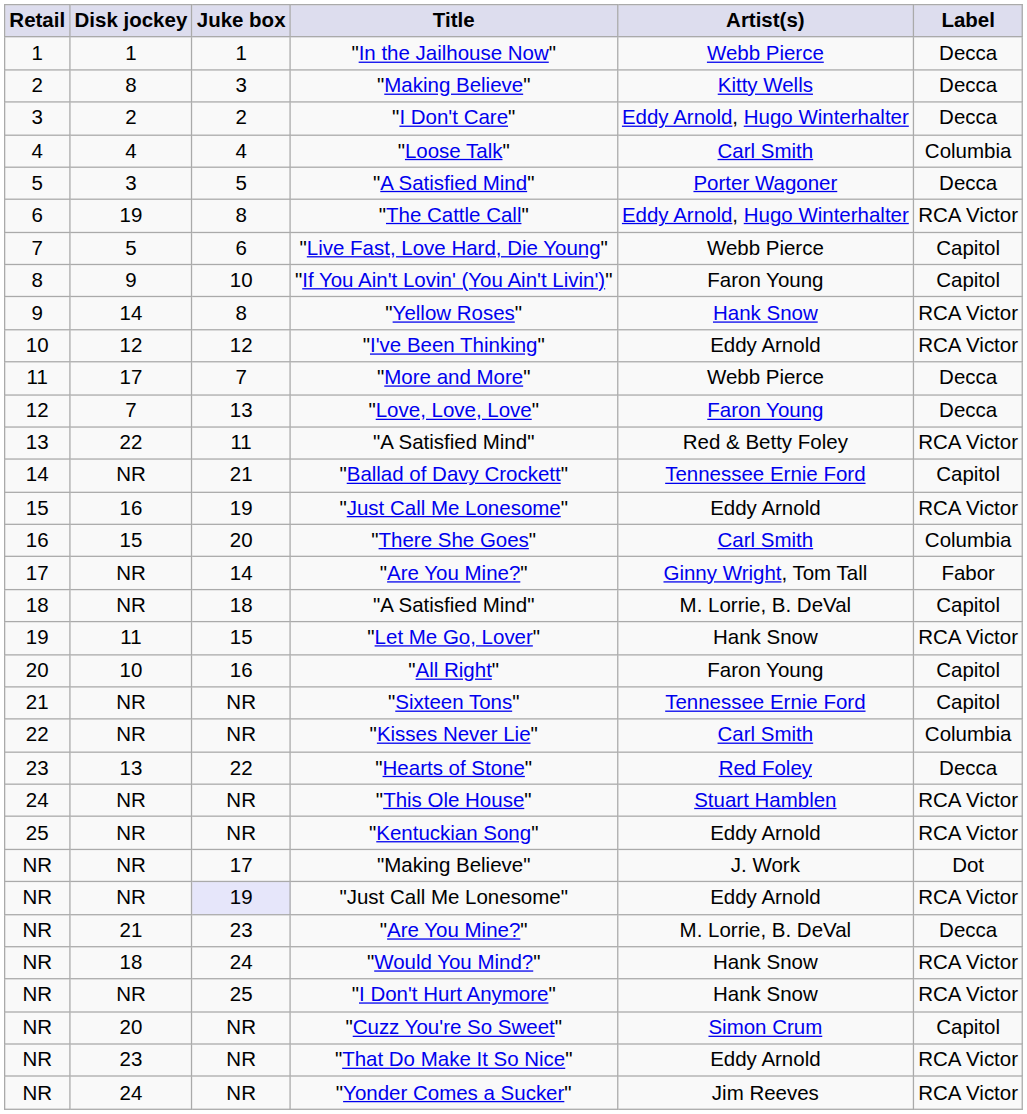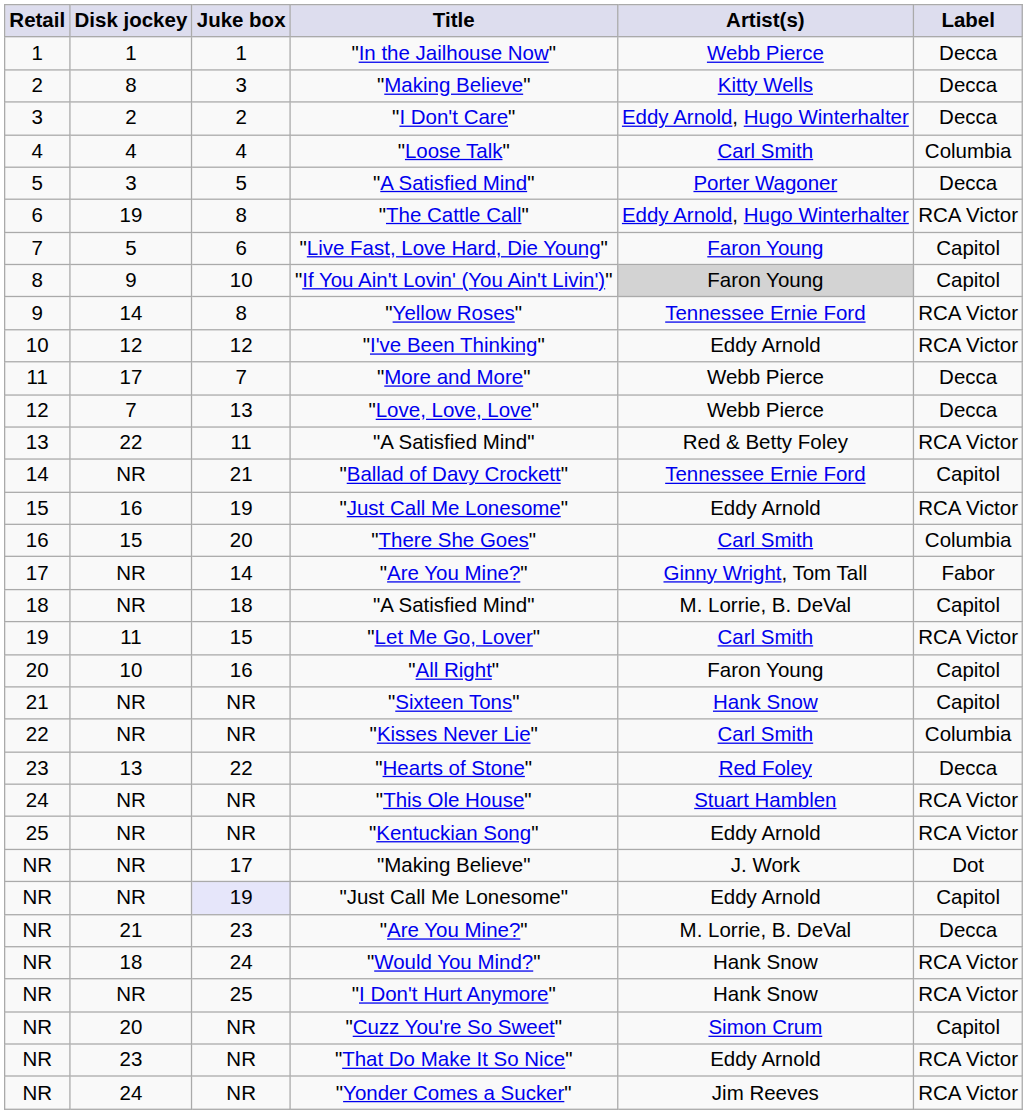 <table class="wikitable sortable" style="text-align: center">
 <tr>
 <th scope="col" style="background:#dde;">Retail</th>
 <th scope="col" style="background:#dde;">Disk jockey</th>
 <th scope="col" style="background:#dde;">Juke box</th>
 <th scope="col" style="background:#dde;">Title</th>
 <th scope="col" style="background:#dde;">Artist(s)</th>
 <th scope="col" style="background:#dde;">Label</th>
 </tr>
 <tr>
 <td>1</td>
 <td>1</td>
 <td>1</td>
 <td>"<a href='#'>In the Jailhouse Now</a>"</td>
 <td><a href='#'>Webb Pierce</a></td>
 <td>Decca</td>
 </tr>
 <tr>
 <td>2</td>
 <td>8</td>
 <td>3</td>
 <td>"<a href='#'>Making Believe</a>"</td>
 <td><a href='#'>Kitty Wells</a></td>
 <td>Decca</td>
 </tr>
 <tr>
 <td>3</td>
 <td>2</td>
 <td>2</td>
 <td>"<a href='#'>I Don't Care</a>"</td>
 <td><a href='#'>Eddy Arnold</a>, <a href='#'>Hugo Winterhalter</a></td>
 <td>Decca</td>
 </tr>
 <tr>
 <td>4</td>
 <td>4</td>
 <td>4</td>
 <td>"<a href='#'>Loose Talk</a>"</td>
 <td><a href='#'>Carl Smith</a></td>
 <td>Columbia</td>
 </tr>
 <tr>
 <td>5</td>
 <td>3</td>
 <td>5</td>
 <td>"<a href='#'>A Satisfied Mind</a>"</td>
 <td><a href='#'>Porter Wagoner</a></td>
 <td>Decca</td>
 </tr>
 <tr>
 <td>6</td>
 <td>19</td>
 <td>8</td>
 <td>"<a href='#'>The Cattle Call</a>"</td>
 <td><a href='#'>Eddy Arnold</a>, <a href='#'>Hugo Winterhalter</a></td>
 <td>RCA Victor</td>
 </tr>
 <tr>
 <td>7</td>
 <td>5</td>
 <td>6</td>
 <td>"<a href='#'>Live Fast, Love Hard, Die Young</a>"</td>
-<td>Webb Pierce</td>
+<td><a href='#'>Faron Young</a></td>
 <td>Capitol</td>
 </tr>
 <tr>
 <td>8</td>
 <td>9</td>
 <td>10</td>
 <td>"<a href='#'>If You Ain't Lovin' (You Ain't Livin')</a>"</td>
-<td>Faron Young</td>
+<td style="background: lightgrey;">Faron Young</td>
 <td>Capitol</td>
 </tr>
 <tr>
 <td>9</td>
 <td>14</td>
 <td>8</td>
 <td>"<a href='#'>Yellow Roses</a>"</td>
-<td><a href='#'>Hank Snow</a></td>
+<td><a href='#'>Tennessee Ernie Ford</a></td>
 <td>RCA Victor</td>
 </tr>
 <tr>
 <td>10</td>
 <td>12</td>
 <td>12</td>
 <td>"<a href='#'>I've Been Thinking</a>"</td>
 <td>Eddy Arnold</td>
 <td>RCA Victor</td>
 </tr>
 <tr>
 <td>11</td>
 <td>17</td>
 <td>7</td>
 <td>"<a href='#'>More and More</a>"</td>
 <td>Webb Pierce</td>
 <td>Decca</td>
 </tr>
 <tr>
 <td>12</td>
 <td>7</td>
 <td>13</td>
 <td>"<a href='#'>Love, Love, Love</a>"</td>
-<td><a href='#'>Faron Young</a></td>
+<td>Webb Pierce</td>
 <td>Decca</td>
 </tr>
 <tr>
 <td>13</td>
 <td>22</td>
 <td>11</td>
 <td>"A Satisfied Mind"</td>
 <td>Red & Betty Foley</td>
 <td>RCA Victor</td>
 </tr>
 <tr>
 <td>14</td>
 <td>NR</td>
 <td>21</td>
 <td>"<a href='#'>Ballad of Davy Crockett</a>"</td>
 <td><a href='#'>Tennessee Ernie Ford</a></td>
 <td>Capitol</td>
 </tr>
 <tr>
 <td>15</td>
 <td>16</td>
 <td>19</td>
 <td>"<a href='#'>Just Call Me Lonesome</a>"</td>
 <td>Eddy Arnold</td>
 <td>RCA Victor</td>
 </tr>
 <tr>
 <td>16</td>
 <td>15</td>
 <td>20</td>
 <td>"<a href='#'>There She Goes</a>"</td>
 <td><a href='#'>Carl Smith</a></td>
 <td>Columbia</td>
 </tr>
 <tr>
 <td>17</td>
 <td>NR</td>
 <td>14</td>
 <td>"<a href='#'>Are You Mine?</a>"</td>
 <td><a href='#'>Ginny Wright</a>, Tom Tall</td>
 <td>Fabor</td>
 </tr>
 <tr>
 <td>18</td>
 <td>NR</td>
 <td>18</td>
 <td>"A Satisfied Mind"</td>
 <td>M. Lorrie, B. DeVal</td>
 <td>Capitol</td>
 </tr>
 <tr>
 <td>19</td>
 <td>11</td>
 <td>15</td>
 <td>"<a href='#'>Let Me Go, Lover</a>"</td>
-<td>Hank Snow</td>
+<td><a href='#'>Carl Smith</a></td>
 <td>RCA Victor</td>
 </tr>
 <tr>
 <td>20</td>
 <td>10</td>
 <td>16</td>
 <td>"<a href='#'>All Right</a>"</td>
 <td>Faron Young</td>
 <td>Capitol</td>
 </tr>
 <tr>
 <td>21</td>
 <td>NR</td>
 <td>NR</td>
 <td>"<a href='#'>Sixteen Tons</a>"</td>
-<td><a href='#'>Tennessee Ernie Ford</a></td>
+<td><a href='#'>Hank Snow</a></td>
 <td>Capitol</td>
 </tr>
 <tr>
 <td>22</td>
 <td>NR</td>
 <td>NR</td>
 <td>"<a href='#'>Kisses Never Lie</a>"</td>
 <td><a href='#'>Carl Smith</a></td>
 <td>Columbia</td>
 </tr>
 <tr>
 <td>23</td>
 <td>13</td>
 <td>22</td>
 <td>"<a href='#'>Hearts of Stone</a>"</td>
 <td><a href='#'>Red Foley</a></td>
 <td>Decca</td>
 </tr>
 <tr>
 <td>24</td>
 <td>NR</td>
 <td>NR</td>
 <td>"<a href='#'>This Ole House</a>"</td>
 <td><a href='#'>Stuart Hamblen</a></td>
 <td>RCA Victor</td>
 </tr>
 <tr>
 <td>25</td>
 <td>NR</td>
 <td>NR</td>
 <td>"<a href='#'>Kentuckian Song</a>"</td>
 <td>Eddy Arnold</td>
 <td>RCA Victor</td>
 </tr>
 <tr>
 <td>NR</td>
 <td>NR</td>
 <td>17</td>
 <td>"Making Believe"</td>
 <td>J. Work</td>
 <td>Dot</td>
 </tr>
 <tr>
 <td>NR</td>
 <td>NR</td>
 <td style="background: lavender;">19</td>
 <td>"Just Call Me Lonesome"</td>
 <td>Eddy Arnold</td>
-<td>RCA Victor</td>
+<td>Capitol</td>
 </tr>
 <tr>
 <td>NR</td>
 <td>21</td>
 <td>23</td>
 <td>"<a href='#'>Are You Mine?</a>"</td>
 <td>M. Lorrie, B. DeVal</td>
 <td>Decca</td>
 </tr>
 <tr>
 <td>NR</td>
 <td>18</td>
 <td>24</td>
 <td>"<a href='#'>Would You Mind?</a>"</td>
 <td>Hank Snow</td>
 <td>RCA Victor</td>
 </tr>
 <tr>
 <td>NR</td>
 <td>NR</td>
 <td>25</td>
 <td>"<a href='#'>I Don't Hurt Anymore</a>"</td>
 <td>Hank Snow</td>
 <td>RCA Victor</td>
 </tr>
 <tr>
 <td>NR</td>
 <td>20</td>
 <td>NR</td>
 <td>"<a href='#'>Cuzz You're So Sweet</a>"</td>
 <td><a href='#'>Simon Crum</a></td>
 <td>Capitol</td>
 </tr>
 <tr>
 <td>NR</td>
 <td>23</td>
 <td>NR</td>
 <td>"<a href='#'>That Do Make It So Nice</a>"</td>
 <td>Eddy Arnold</td>
 <td>RCA Victor</td>
 </tr>
 <tr>
 <td>NR</td>
 <td>24</td>
 <td>NR</td>
 <td>"<a href='#'>Yonder Comes a Sucker</a>"</td>
 <td>Jim Reeves</td>
 <td>RCA Victor</td>
 </tr>
 </table>
